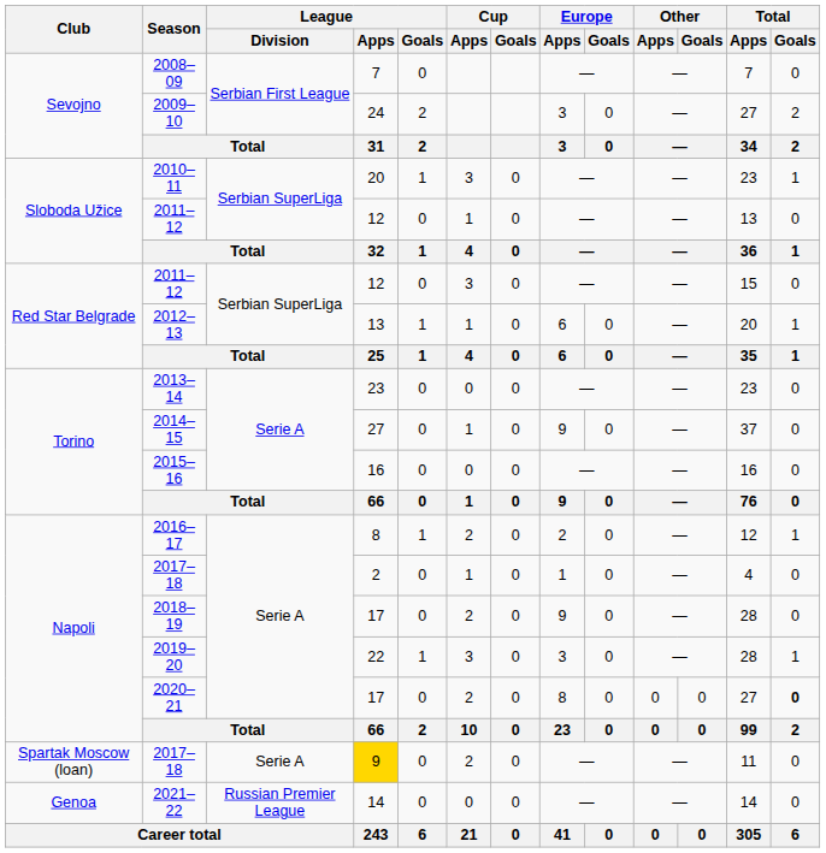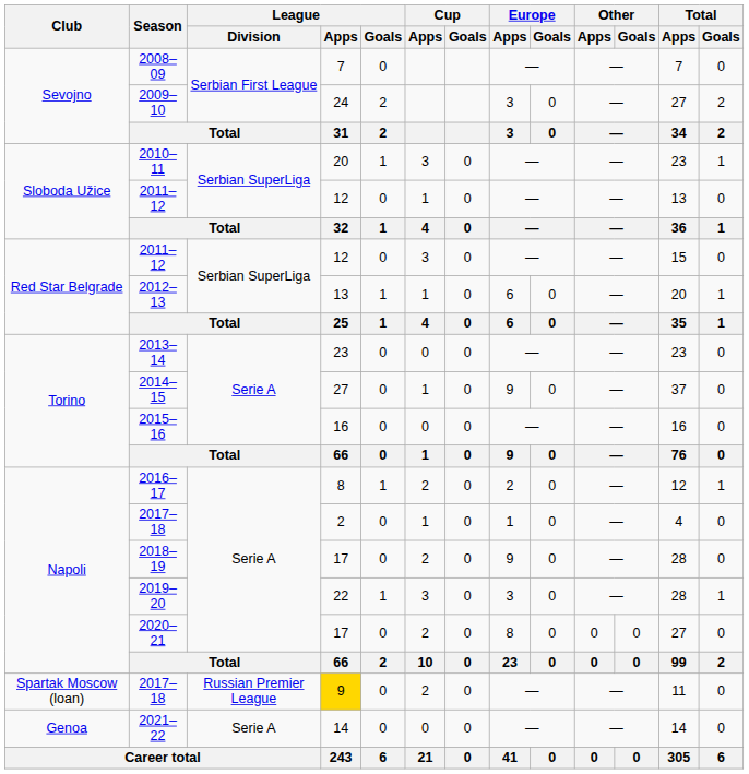 <table class="wikitable" style="text-align:center">
 <tr>
 <th rowspan="2">Club</th>
 <th rowspan="2">Season</th>
 <th colspan="3">League</th>
 <th colspan="2">Cup</th>
 <th colspan="2"><a href='#'>Europe</a></th>
 <th colspan="2">Other</th>
 <th colspan="2">Total</th>
 </tr>
 <tr>
 <th>Division</th>
 <th>Apps</th>
 <th>Goals</th>
 <th>Apps</th>
 <th>Goals</th>
 <th>Apps</th>
 <th>Goals</th>
 <th>Apps</th>
 <th>Goals</th>
 <th>Apps</th>
 <th>Goals</th>
 </tr>
 <tr>
 <td rowspan="3"><a href='#'>Sevojno</a></td>
 <td><a href='#'>2008–09</a></td>
 <td rowspan="2"><a href='#'>Serbian First League</a></td>
 <td>7</td>
 <td>0</td>
 <td></td>
 <td></td>
 <td colspan="2">—</td>
 <td colspan="2">—</td>
 <td>7</td>
 <td>0</td>
 </tr>
 <tr>
 <td><a href='#'>2009–10</a></td>
 <td>24</td>
 <td>2</td>
 <td></td>
 <td></td>
 <td>3</td>
 <td>0</td>
 <td colspan="2">—</td>
 <td>27</td>
 <td>2</td>
 </tr>
 <tr>
 <th colspan="2">Total</th>
 <th>31</th>
 <th>2</th>
 <th></th>
 <th></th>
 <th>3</th>
 <th>0</th>
 <th colspan="2">—</th>
 <th>34</th>
 <th>2</th>
 </tr>
 <tr>
 <td rowspan="3"><a href='#'>Sloboda Užice</a></td>
 <td><a href='#'>2010–11</a></td>
 <td rowspan="2"><a href='#'>Serbian SuperLiga</a></td>
 <td>20</td>
 <td>1</td>
 <td>3</td>
 <td>0</td>
 <td colspan="2">—</td>
 <td colspan="2">—</td>
 <td>23</td>
 <td>1</td>
 </tr>
 <tr>
 <td><a href='#'>2011–12</a></td>
 <td>12</td>
 <td>0</td>
 <td>1</td>
 <td>0</td>
 <td colspan="2">—</td>
 <td colspan="2">—</td>
 <td>13</td>
 <td>0</td>
 </tr>
 <tr>
 <th colspan="2">Total</th>
 <th>32</th>
 <th>1</th>
 <th>4</th>
 <th>0</th>
 <th colspan="2">—</th>
 <th colspan="2">—</th>
 <th>36</th>
 <th>1</th>
 </tr>
 <tr>
 <td rowspan="3"><a href='#'>Red Star Belgrade</a></td>
 <td><a href='#'>2011–12</a></td>
 <td rowspan="2">Serbian SuperLiga</td>
 <td>12</td>
 <td>0</td>
 <td>3</td>
 <td>0</td>
 <td colspan="2">—</td>
 <td colspan="2">—</td>
 <td>15</td>
 <td>0</td>
 </tr>
 <tr>
 <td><a href='#'>2012–13</a></td>
 <td>13</td>
 <td>1</td>
 <td>1</td>
 <td>0</td>
 <td>6</td>
 <td>0</td>
 <td colspan="2">—</td>
 <td>20</td>
 <td>1</td>
 </tr>
 <tr>
 <th colspan="2">Total</th>
 <th>25</th>
 <th>1</th>
 <th>4</th>
 <th>0</th>
 <th>6</th>
 <th>0</th>
 <th colspan="2">—</th>
 <th>35</th>
 <th>1</th>
 </tr>
 <tr>
 <td rowspan="4"><a href='#'>Torino</a></td>
 <td><a href='#'>2013–14</a></td>
 <td rowspan="3"><a href='#'>Serie A</a></td>
 <td>23</td>
 <td>0</td>
 <td>0</td>
 <td>0</td>
 <td colspan="2">—</td>
 <td colspan="2">—</td>
 <td>23</td>
 <td>0</td>
 </tr>
 <tr>
 <td><a href='#'>2014–15</a></td>
 <td>27</td>
 <td>0</td>
 <td>1</td>
 <td>0</td>
 <td>9</td>
 <td>0</td>
 <td colspan="2">—</td>
 <td>37</td>
 <td>0</td>
 </tr>
 <tr>
 <td><a href='#'>2015–16</a></td>
 <td>16</td>
 <td>0</td>
 <td>0</td>
 <td>0</td>
 <td colspan="2">—</td>
 <td colspan="2">—</td>
 <td>16</td>
 <td>0</td>
 </tr>
 <tr>
 <th colspan="2">Total</th>
 <th>66</th>
 <th>0</th>
 <th>1</th>
 <th>0</th>
 <th>9</th>
 <th>0</th>
 <th colspan="2">—</th>
 <th>76</th>
 <th>0</th>
 </tr>
 <tr>
 <td rowspan="6"><a href='#'>Napoli</a></td>
 <td><a href='#'>2016–17</a></td>
 <td rowspan="5">Serie A</td>
 <td>8</td>
 <td>1</td>
 <td>2</td>
 <td>0</td>
 <td>2</td>
 <td>0</td>
 <td colspan="2">—</td>
 <td>12</td>
 <td>1</td>
 </tr>
 <tr>
 <td><a href='#'>2017–18</a></td>
 <td>2</td>
 <td>0</td>
 <td>1</td>
 <td>0</td>
 <td>1</td>
 <td>0</td>
 <td colspan="2">—</td>
 <td>4</td>
 <td>0</td>
 </tr>
 <tr>
 <td><a href='#'>2018–19</a></td>
 <td>17</td>
 <td>0</td>
 <td>2</td>
 <td>0</td>
 <td>9</td>
 <td>0</td>
 <td colspan="2">—</td>
 <td>28</td>
 <td>0</td>
 </tr>
 <tr>
 <td><a href='#'>2019–20</a></td>
 <td>22</td>
 <td>1</td>
 <td>3</td>
 <td>0</td>
 <td>3</td>
 <td>0</td>
 <td colspan="2">—</td>
 <td>28</td>
 <td>1</td>
 </tr>
 <tr>
 <td><a href='#'>2020–21</a></td>
 <td>17</td>
 <td>0</td>
 <td>2</td>
 <td>0</td>
 <td>8</td>
 <td>0</td>
 <td>0</td>
 <td>0</td>
 <td>27</td>
-<td><strong>0</strong></td>
+<td>0</td>
 </tr>
 <tr>
 <th colspan="2">Total</th>
 <th>66</th>
 <th>2</th>
 <th>10</th>
 <th>0</th>
 <th>23</th>
 <th>0</th>
 <th>0</th>
 <th>0</th>
 <th>99</th>
 <th>2</th>
 </tr>
 <tr>
 <td valign="center"><a href='#'>Spartak Moscow</a> (loan)</td>
 <td><a href='#'>2017–18</a></td>
-<td>Serie A</td>
+<td><a href='#'>Russian Premier League</a></td>
 <td style="background: gold;">9</td>
 <td>0</td>
 <td>2</td>
 <td>0</td>
 <td colspan="2">—</td>
 <td colspan="2">—</td>
 <td>11</td>
 <td>0</td>
 </tr>
 <tr>
 <td><a href='#'>Genoa</a></td>
 <td><a href='#'>2021–22</a></td>
-<td><a href='#'>Russian Premier League</a></td>
+<td>Serie A</td>
 <td>14</td>
 <td>0</td>
 <td>0</td>
 <td>0</td>
 <td colspan="2">—</td>
 <td colspan="2">—</td>
 <td>14</td>
 <td>0</td>
 </tr>
 <tr>
 <th colspan=3>Career total</th>
 <th>243</th>
 <th>6</th>
 <th>21</th>
 <th>0</th>
 <th>41</th>
 <th>0</th>
 <th>0</th>
 <th>0</th>
 <th>305</th>
 <th>6</th>
 </tr>
 </table>
